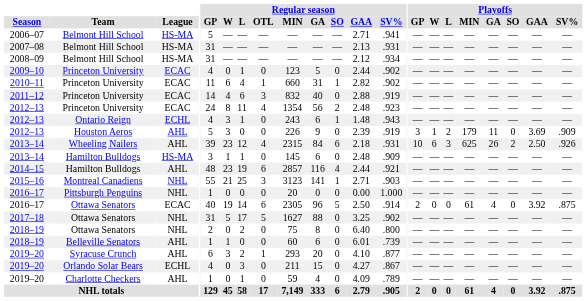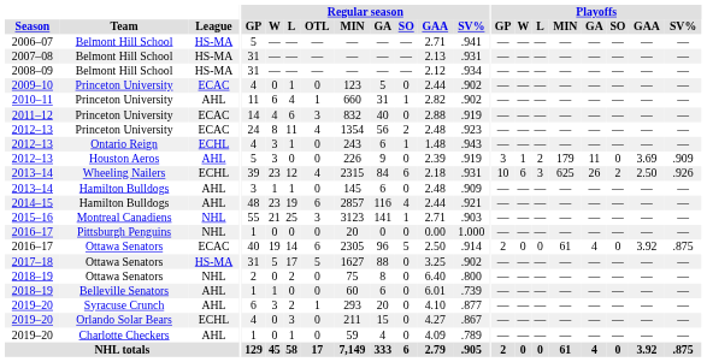 <table border="0" cellpadding="1" cellspacing="0" style="width:75%; text-align:center;">
 <tr bgcolor="#e0e0e0">
 <th colspan="3" bgcolor="#ffffff"></th>
 <th rowspan="99" bgcolor="#ffffff"></th>
 <th colspan="9" bgcolor="#e0e0e0"><a href='#'>Regular season</a></th>
 <th rowspan="99" bgcolor="#ffffff"></th>
 <th colspan="8" bgcolor="#e0e0e0"><a href='#'>Playoffs</a></th>
 </tr>
 <tr bgcolor="#e0e0e0">
 <th><a href='#'>Season</a></th>
 <th>Team</th>
 <th>League</th>
 <th>GP</th>
 <th>W</th>
 <th>L</th>
 <th>OTL</th>
 <th>MIN</th>
 <th>GA</th>
 <th><a href='#'>SO</a></th>
 <th><a href='#'>GAA</a></th>
 <th><a href='#'>SV%</a></th>
 <th>GP</th>
 <th>W</th>
 <th>L</th>
 <th>MIN</th>
 <th>GA</th>
 <th>SO</th>
 <th>GAA</th>
 <th>SV%</th>
 </tr>
 <tr>
 <td>2006–07</td>
 <td><a href='#'>Belmont Hill School</a></td>
 <td><a href='#'>HS-MA</a></td>
 <td>5</td>
 <td>—</td>
 <td>—</td>
 <td>—</td>
 <td>—</td>
 <td>—</td>
 <td>—</td>
 <td>2.71</td>
 <td>.941</td>
 <td>—</td>
 <td>—</td>
 <td>—</td>
 <td>—</td>
 <td>—</td>
 <td>—</td>
 <td>—</td>
 <td>—</td>
 </tr>
 <tr bgcolor="#f0f0f0">
 <td>2007–08</td>
 <td>Belmont Hill School</td>
 <td>HS-MA</td>
 <td>31</td>
 <td>—</td>
 <td>—</td>
 <td>—</td>
 <td>—</td>
 <td>—</td>
 <td>—</td>
 <td>2.13</td>
 <td>.931</td>
 <td>—</td>
 <td>—</td>
 <td>—</td>
 <td>—</td>
 <td>—</td>
 <td>—</td>
 <td>—</td>
 <td>—</td>
 </tr>
 <tr>
 <td>2008–09</td>
 <td>Belmont Hill School</td>
 <td>HS-MA</td>
 <td>31</td>
 <td>—</td>
 <td>—</td>
 <td>—</td>
 <td>—</td>
 <td>—</td>
 <td>—</td>
 <td>2.12</td>
 <td>.934</td>
 <td>—</td>
 <td>—</td>
 <td>—</td>
 <td>—</td>
 <td>—</td>
 <td>—</td>
 <td>—</td>
 <td>—</td>
 </tr>
 <tr bgcolor="#f0f0f0">
 <td><a href='#'>2009–10</a></td>
 <td><a href='#'>Princeton University</a></td>
 <td><a href='#'>ECAC</a></td>
 <td>4</td>
 <td>0</td>
 <td>1</td>
 <td>0</td>
 <td>123</td>
 <td>5</td>
 <td>0</td>
 <td>2.44</td>
 <td>.902</td>
 <td>—</td>
 <td>—</td>
 <td>—</td>
 <td>—</td>
 <td>—</td>
 <td>—</td>
 <td>—</td>
 <td>—</td>
 </tr>
 <tr>
 <td><a href='#'>2010–11</a></td>
 <td>Princeton University</td>
-<td>ECAC</td>
+<td>AHL</td>
 <td>11</td>
 <td>6</td>
 <td>4</td>
 <td>1</td>
 <td>660</td>
 <td>31</td>
 <td>1</td>
 <td>2.82</td>
 <td>.902</td>
 <td>—</td>
 <td>—</td>
 <td>—</td>
 <td>—</td>
 <td>—</td>
 <td>—</td>
 <td>—</td>
 <td>—</td>
 </tr>
 <tr bgcolor="#f0f0f0">
 <td><a href='#'>2011–12</a></td>
 <td>Princeton University</td>
 <td>ECAC</td>
 <td>14</td>
 <td>4</td>
 <td>6</td>
 <td>3</td>
 <td>832</td>
 <td>40</td>
 <td>0</td>
 <td>2.88</td>
 <td>.919</td>
 <td>—</td>
 <td>—</td>
 <td>—</td>
 <td>—</td>
 <td>—</td>
 <td>—</td>
 <td>—</td>
 <td>—</td>
 </tr>
 <tr>
 <td><a href='#'>2012–13</a></td>
 <td>Princeton University</td>
 <td>ECAC</td>
 <td>24</td>
 <td>8</td>
 <td>11</td>
 <td>4</td>
 <td>1354</td>
 <td>56</td>
 <td>2</td>
 <td>2.48</td>
 <td>.923</td>
 <td>—</td>
 <td>—</td>
 <td>—</td>
 <td>—</td>
 <td>—</td>
 <td>—</td>
 <td>—</td>
 <td>—</td>
 </tr>
 <tr bgcolor="#f0f0f0">
 <td><a href='#'>2012–13</a></td>
 <td><a href='#'>Ontario Reign</a></td>
 <td><a href='#'>ECHL</a></td>
 <td>4</td>
 <td>3</td>
 <td>1</td>
 <td>0</td>
 <td>243</td>
 <td>6</td>
 <td>1</td>
 <td>1.48</td>
 <td>.943</td>
 <td>—</td>
 <td>—</td>
 <td>—</td>
 <td>—</td>
 <td>—</td>
 <td>—</td>
 <td>—</td>
 <td>—</td>
 </tr>
 <tr>
 <td><a href='#'>2012–13</a></td>
 <td><a href='#'>Houston Aeros</a></td>
 <td><a href='#'>AHL</a></td>
 <td>5</td>
 <td>3</td>
 <td>0</td>
 <td>0</td>
 <td>226</td>
 <td>9</td>
 <td>0</td>
 <td>2.39</td>
 <td>.919</td>
 <td>3</td>
 <td>1</td>
 <td>2</td>
 <td>179</td>
 <td>11</td>
 <td>0</td>
 <td>3.69</td>
 <td>.909</td>
 </tr>
 <tr bgcolor="#f0f0f0">
 <td><a href='#'>2013–14</a></td>
 <td><a href='#'>Wheeling Nailers</a></td>
-<td>AHL</td>
+<td>ECHL</td>
 <td>39</td>
 <td>23</td>
 <td>12</td>
 <td>4</td>
 <td>2315</td>
 <td>84</td>
 <td>6</td>
 <td>2.18</td>
 <td>.931</td>
 <td>10</td>
 <td>6</td>
 <td>3</td>
 <td>625</td>
 <td>26</td>
 <td>2</td>
 <td>2.50</td>
 <td>.926</td>
 </tr>
 <tr>
 <td><a href='#'>2013–14</a></td>
 <td><a href='#'>Hamilton Bulldogs</a></td>
-<td><a href='#'>HS-MA</a></td>
+<td>AHL</td>
 <td>3</td>
 <td>1</td>
 <td>1</td>
 <td>0</td>
 <td>145</td>
 <td>6</td>
 <td>0</td>
 <td>2.48</td>
 <td>.909</td>
 <td>—</td>
 <td>—</td>
 <td>—</td>
 <td>—</td>
 <td>—</td>
 <td>—</td>
 <td>—</td>
 <td>—</td>
 </tr>
 <tr bgcolor="#f0f0f0">
 <td><a href='#'>2014–15</a></td>
 <td>Hamilton Bulldogs</td>
 <td>AHL</td>
 <td>48</td>
 <td>23</td>
 <td>19</td>
 <td>6</td>
 <td>2857</td>
 <td>116</td>
 <td>4</td>
 <td>2.44</td>
 <td>.921</td>
 <td>—</td>
 <td>—</td>
 <td>—</td>
 <td>—</td>
 <td>—</td>
 <td>—</td>
 <td>—</td>
 <td>—</td>
 </tr>
 <tr>
 <td><a href='#'>2015–16</a></td>
 <td><a href='#'>Montreal Canadiens</a></td>
 <td><a href='#'>NHL</a></td>
 <td>55</td>
 <td>21</td>
 <td>25</td>
 <td>3</td>
 <td>3123</td>
 <td>141</td>
 <td>1</td>
 <td>2.71</td>
 <td>.903</td>
 <td>—</td>
 <td>—</td>
 <td>—</td>
 <td>—</td>
 <td>—</td>
 <td>—</td>
 <td>—</td>
 <td>—</td>
 </tr>
 <tr bgcolor="#f0f0f0">
 <td><a href='#'>2016–17</a></td>
 <td><a href='#'>Pittsburgh Penguins</a></td>
 <td>NHL</td>
 <td>1</td>
 <td>0</td>
 <td>0</td>
 <td>0</td>
 <td>20</td>
 <td>0</td>
 <td>0</td>
 <td>0.00</td>
 <td>1.000</td>
 <td>—</td>
 <td>—</td>
 <td>—</td>
 <td>—</td>
 <td>—</td>
 <td>—</td>
 <td>—</td>
 <td>—</td>
 </tr>
 <tr>
 <td>2016–17</td>
 <td><a href='#'>Ottawa Senators</a></td>
 <td>ECAC</td>
 <td>40</td>
 <td>19</td>
 <td>14</td>
 <td>6</td>
 <td>2305</td>
 <td>96</td>
 <td>5</td>
 <td>2.50</td>
 <td>.914</td>
 <td>2</td>
 <td>0</td>
 <td>0</td>
 <td>61</td>
 <td>4</td>
 <td>0</td>
 <td>3.92</td>
 <td>.875</td>
 </tr>
 <tr bgcolor="#f0f0f0">
 <td><a href='#'>2017–18</a></td>
 <td>Ottawa Senators</td>
-<td>NHL</td>
+<td><a href='#'>HS-MA</a></td>
 <td>31</td>
 <td>5</td>
 <td>17</td>
 <td>5</td>
 <td>1627</td>
 <td>88</td>
 <td>0</td>
 <td>3.25</td>
 <td>.902</td>
 <td>—</td>
 <td>—</td>
 <td>—</td>
 <td>—</td>
 <td>—</td>
 <td>—</td>
 <td>—</td>
 <td>—</td>
 </tr>
 <tr>
 <td><a href='#'>2018–19</a></td>
 <td>Ottawa Senators</td>
 <td>NHL</td>
 <td>2</td>
 <td>0</td>
 <td>2</td>
 <td>0</td>
 <td>75</td>
 <td>8</td>
 <td>0</td>
 <td>6.40</td>
 <td>.800</td>
 <td>—</td>
 <td>—</td>
 <td>—</td>
 <td>—</td>
 <td>—</td>
 <td>—</td>
 <td>—</td>
 <td>—</td>
 </tr>
 <tr bgcolor="#f0f0f0">
 <td><a href='#'>2018–19</a></td>
 <td><a href='#'>Belleville Senators</a></td>
 <td>AHL</td>
 <td>1</td>
 <td>1</td>
 <td>0</td>
 <td>0</td>
 <td>60</td>
 <td>6</td>
 <td>0</td>
 <td>6.01</td>
 <td>.739</td>
 <td>—</td>
 <td>—</td>
 <td>—</td>
 <td>—</td>
 <td>—</td>
 <td>—</td>
 <td>—</td>
 <td>—</td>
 </tr>
 <tr>
 <td><a href='#'>2019–20</a></td>
 <td><a href='#'>Syracuse Crunch</a></td>
 <td>AHL</td>
 <td>6</td>
 <td>3</td>
 <td>2</td>
 <td>1</td>
 <td>293</td>
 <td>20</td>
 <td>0</td>
 <td>4.10</td>
 <td>.877</td>
 <td>—</td>
 <td>—</td>
 <td>—</td>
 <td>—</td>
 <td>—</td>
 <td>—</td>
 <td>—</td>
 <td>—</td>
 </tr>
 <tr bgcolor="#f0f0f0">
 <td><a href='#'>2019–20</a></td>
 <td><a href='#'>Orlando Solar Bears</a></td>
 <td>ECHL</td>
 <td>4</td>
 <td>0</td>
 <td>3</td>
 <td>0</td>
 <td>211</td>
 <td>15</td>
 <td>0</td>
 <td>4.27</td>
 <td>.867</td>
 <td>—</td>
 <td>—</td>
 <td>—</td>
 <td>—</td>
 <td>—</td>
 <td>—</td>
 <td>—</td>
 <td>—</td>
 </tr>
 <tr>
 <td>2019–20</td>
 <td><a href='#'>Charlotte Checkers</a></td>
 <td>AHL</td>
 <td>1</td>
 <td>0</td>
 <td>1</td>
 <td>0</td>
 <td>59</td>
 <td>4</td>
 <td>0</td>
 <td>4.09</td>
 <td>.789</td>
 <td>—</td>
 <td>—</td>
 <td>—</td>
 <td>—</td>
 <td>—</td>
 <td>—</td>
 <td>—</td>
 <td>—</td>
 </tr>
 <tr bgcolor="#e0e0e0">
 <th colspan=3>NHL totals</th>
 <th>129</th>
 <th>45</th>
 <th>58</th>
 <th>17</th>
 <th>7,149</th>
 <th>333</th>
 <th>6</th>
 <th>2.79</th>
 <th>.905</th>
 <th>2</th>
 <th>0</th>
 <th>0</th>
 <th>61</th>
 <th>4</th>
 <th>0</th>
 <th>3.92</th>
 <th>.875</th>
 </tr>
 </table>
